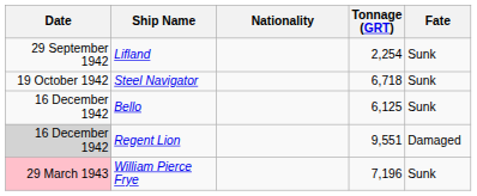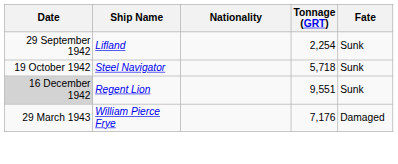 <table class="wikitable sortable">
 <tr>
 <th width="140px">Date</th>
 <th width="140px">Ship Name</th>
 <th width="180px">Nationality</th>
 <th width="25px">Tonnage<br>(<a href='#'>GRT</a>)</th>
 <th width="80px">Fate</th>
 </tr>
 <tr>
 <td align="right">29 September 1942</td>
 <td align="left"><a href='#'><em>Lifland</em></a></td>
 <td align="left"></td>
 <td align="right">2,254</td>
 <td align="left">Sunk</td>
 </tr>
 <tr>
 <td align="right">19 October 1942</td>
 <td align="left"><a href='#'><em>Steel Navigator</em></a></td>
 <td align="left"></td>
-<td align="right">6,718</td>
-<td align="left">Sunk</td>
-</tr>
-<tr>
-<td align="right">16 December 1942</td>
-<td align="left"><a href='#'><em>Bello</em></a></td>
-<td align="left"></td>
-<td align="right">6,125</td>
+<td align="right">5,718</td>
 <td align="left">Sunk</td>
 </tr>
 <tr>
 <td align="right" style="background: lightgrey;">16 December 1942</td>
 <td align="left"><a href='#'><em>Regent Lion</em></a></td>
 <td align="left"></td>
 <td align="right">9,551</td>
+<td align="left">Sunk</td>
+</tr>
+<tr>
+<td align="right">29 March 1943</td>
+<td align="left"><a href='#'><em>William Pierce Frye</em></a></td>
+<td align="left"></td>
+<td align="right">7,176</td>
 <td align="left">Damaged</td>
 </tr>
-<tr>
-<td align="right" style="background: pink;">29 March 1943</td>
-<td align="left"><a href='#'><em>William Pierce Frye</em></a></td>
-<td align="left"></td>
-<td align="right">7,196</td>
-<td align="left">Sunk</td>
-</tr>
 </table>
